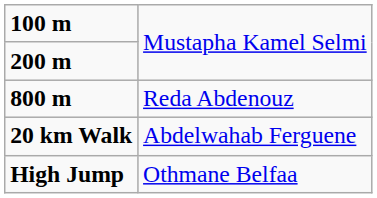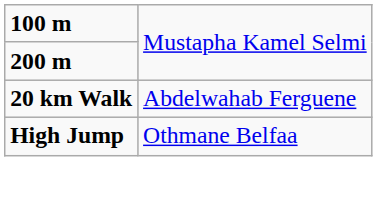 <table class="wikitable">
 <tr>
 <td><strong>100 m</strong></td>
 <td rowspan=2><a href='#'>Mustapha Kamel Selmi</a></td>
 </tr>
 <tr>
 <td><strong>200 m</strong></td>
-</tr>
-<tr>
-<td><strong>800 m</strong></td>
-<td><a href='#'>Reda Abdenouz</a></td>
 </tr>
 <tr>
 <td><strong>20 km Walk</strong></td>
 <td><a href='#'>Abdelwahab Ferguene</a></td>
 </tr>
 <tr>
 <td><strong>High Jump</strong></td>
 <td><a href='#'>Othmane Belfaa</a></td>
 </tr>
 </table>
